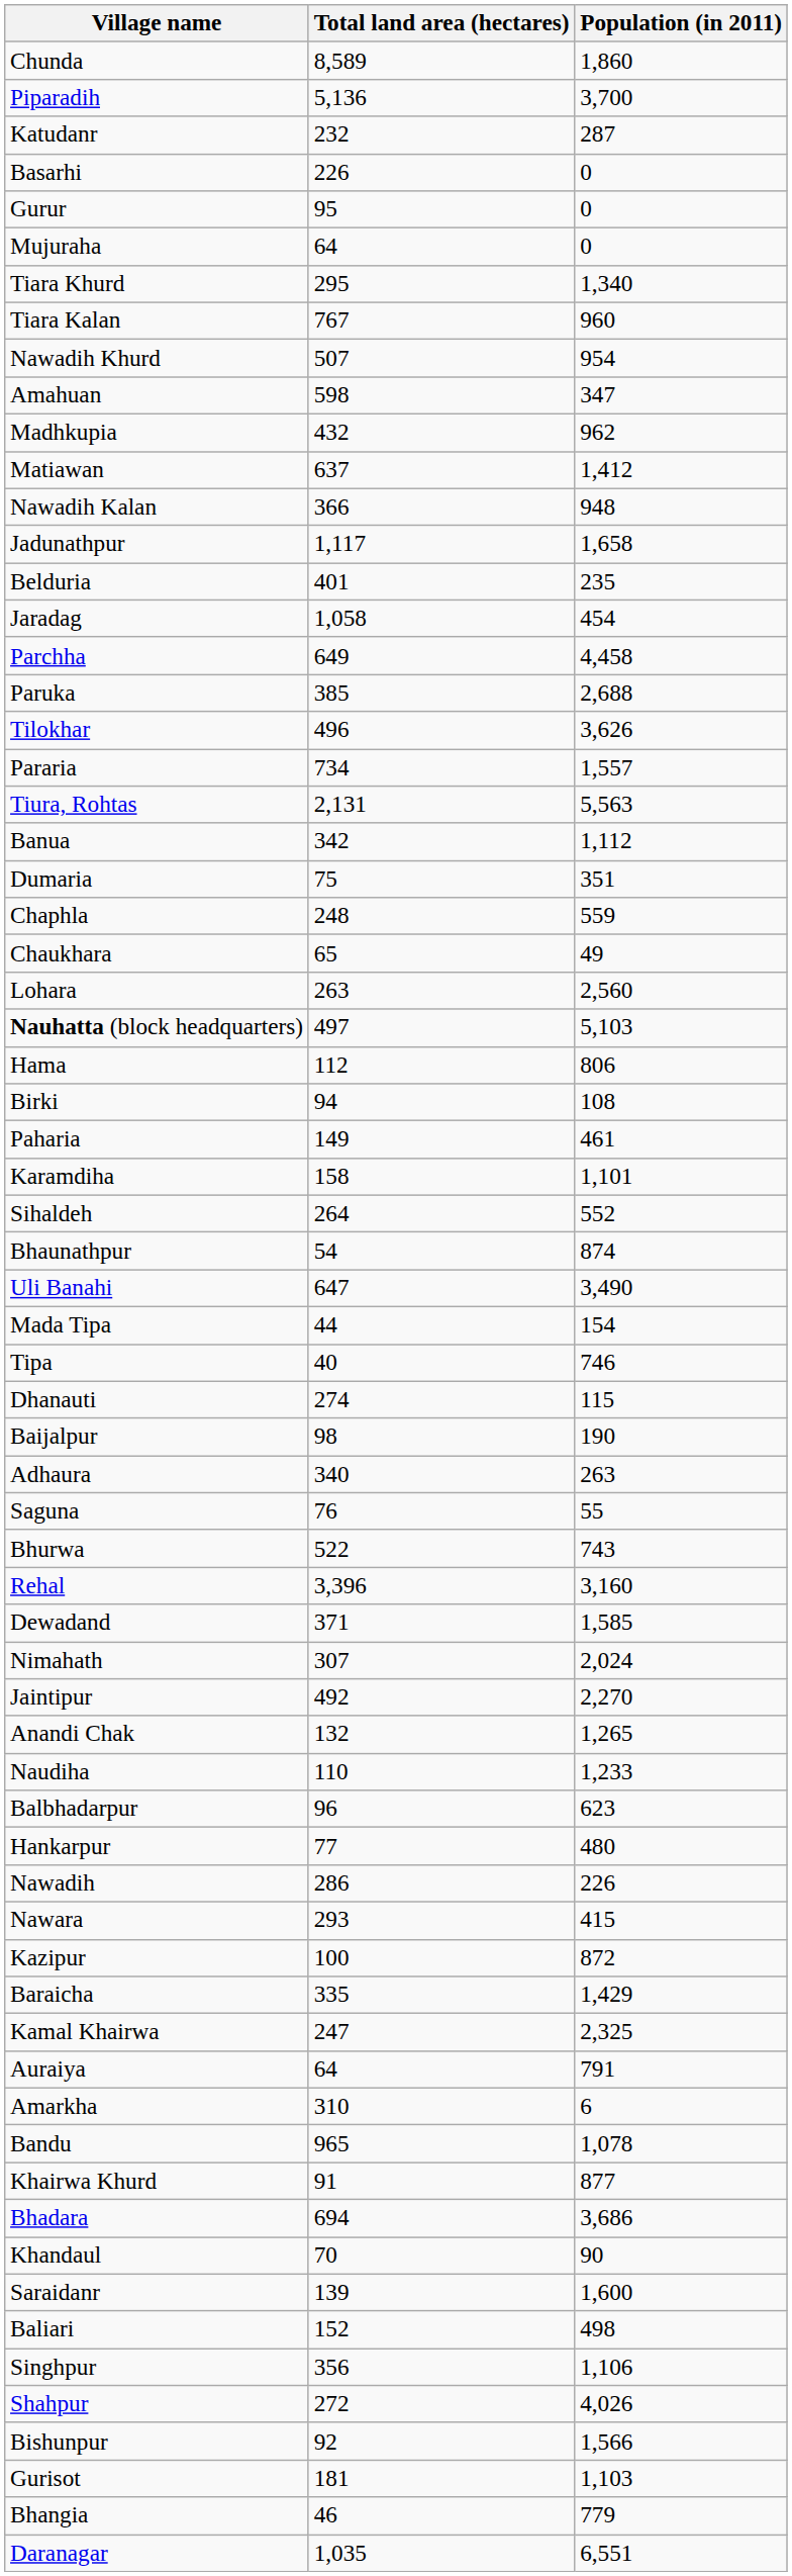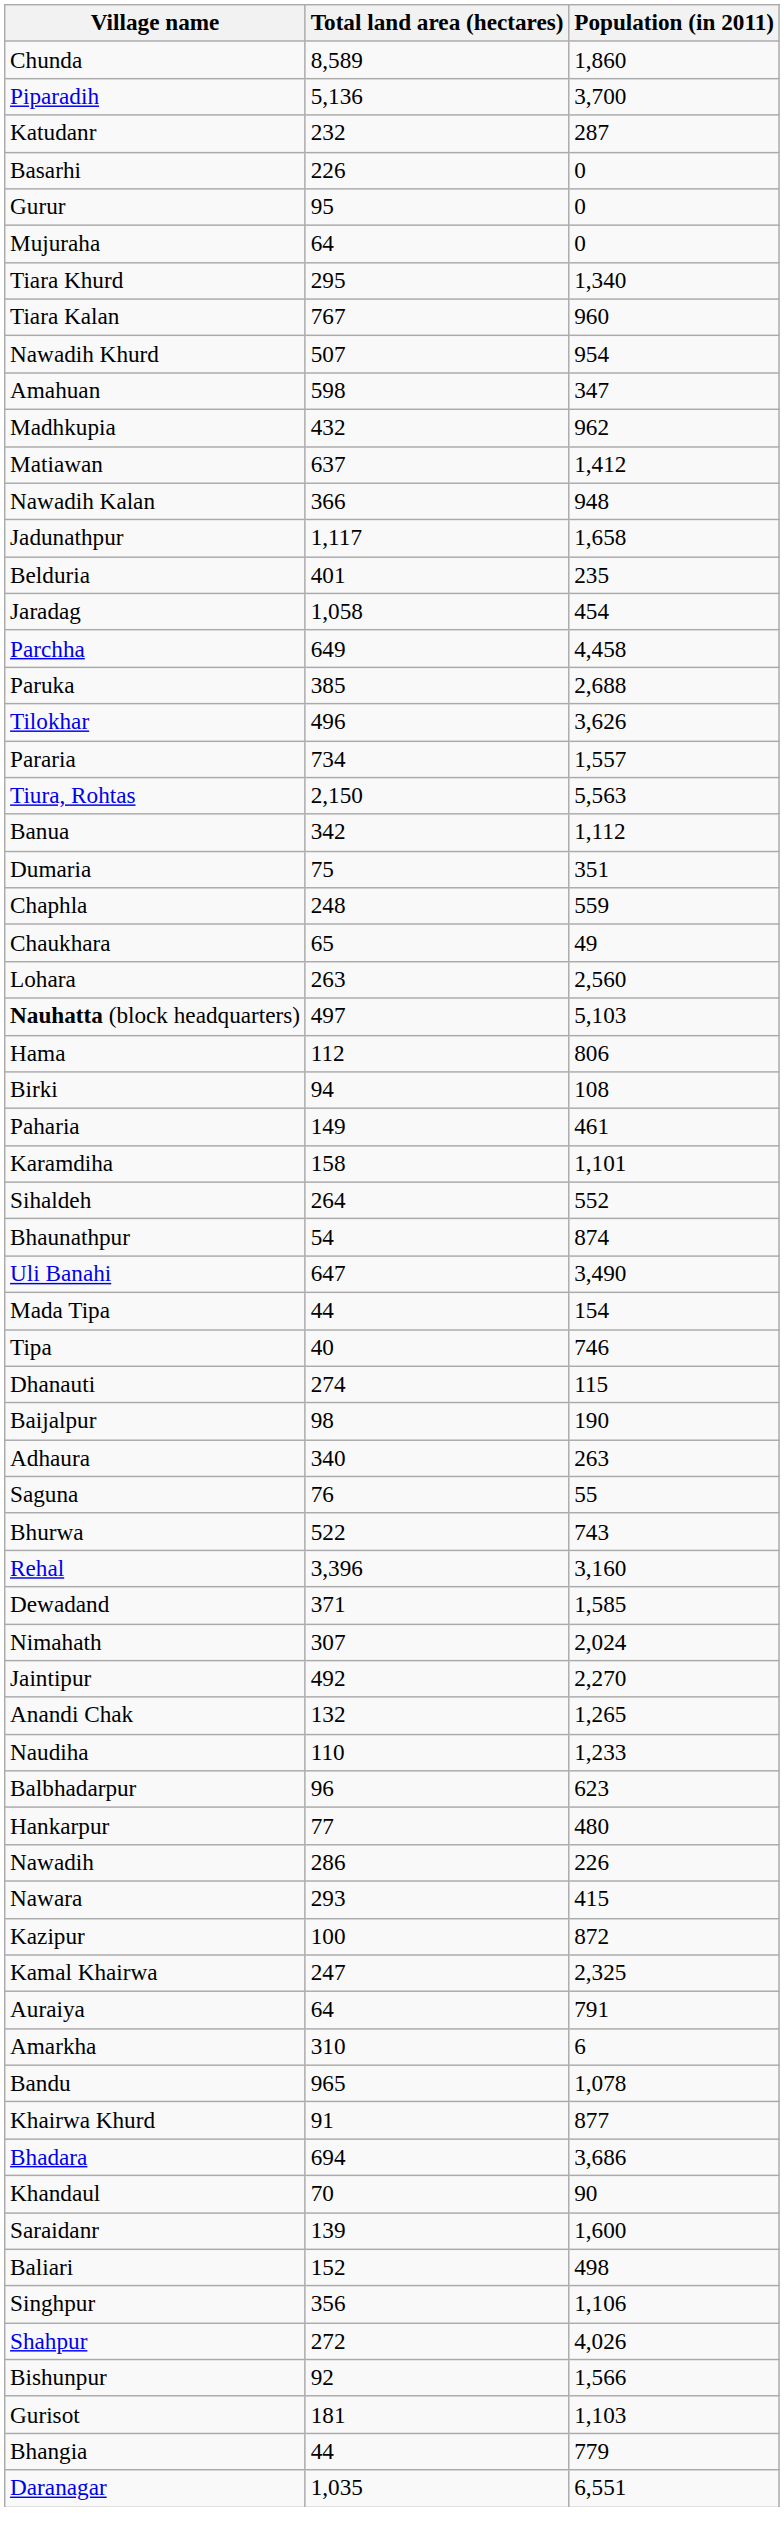 <table class="wikitable sortable">
 <tr>
 <th>Village name</th>
 <th>Total land area (hectares)</th>
 <th>Population (in 2011)</th>
 </tr>
 <tr>
 <td>Chunda</td>
 <td>8,589</td>
 <td>1,860</td>
 </tr>
 <tr>
 <td><a href='#'>Piparadih</a></td>
 <td>5,136</td>
 <td>3,700</td>
 </tr>
 <tr>
 <td>Katudanr</td>
 <td>232</td>
 <td>287</td>
 </tr>
 <tr>
 <td>Basarhi</td>
 <td>226</td>
 <td>0</td>
 </tr>
 <tr>
 <td>Gurur</td>
 <td>95</td>
 <td>0</td>
 </tr>
 <tr>
 <td>Mujuraha</td>
 <td>64</td>
 <td>0</td>
 </tr>
 <tr>
 <td>Tiara Khurd</td>
 <td>295</td>
 <td>1,340</td>
 </tr>
 <tr>
 <td>Tiara Kalan</td>
 <td>767</td>
 <td>960</td>
 </tr>
 <tr>
 <td>Nawadih Khurd</td>
 <td>507</td>
 <td>954</td>
 </tr>
 <tr>
 <td>Amahuan</td>
 <td>598</td>
 <td>347</td>
 </tr>
 <tr>
 <td>Madhkupia</td>
 <td>432</td>
 <td>962</td>
 </tr>
 <tr>
 <td>Matiawan</td>
 <td>637</td>
 <td>1,412</td>
 </tr>
 <tr>
 <td>Nawadih Kalan</td>
 <td>366</td>
 <td>948</td>
 </tr>
 <tr>
 <td>Jadunathpur</td>
 <td>1,117</td>
 <td>1,658</td>
 </tr>
 <tr>
 <td>Belduria</td>
 <td>401</td>
 <td>235</td>
 </tr>
 <tr>
 <td>Jaradag</td>
 <td>1,058</td>
 <td>454</td>
 </tr>
 <tr>
 <td><a href='#'>Parchha</a></td>
 <td>649</td>
 <td>4,458</td>
 </tr>
 <tr>
 <td>Paruka</td>
 <td>385</td>
 <td>2,688</td>
 </tr>
 <tr>
 <td><a href='#'>Tilokhar</a></td>
 <td>496</td>
 <td>3,626</td>
 </tr>
 <tr>
 <td>Pararia</td>
 <td>734</td>
 <td>1,557</td>
 </tr>
 <tr>
 <td><a href='#'>Tiura, Rohtas</a></td>
-<td>2,131</td>
+<td>2,150</td>
 <td>5,563</td>
 </tr>
 <tr>
 <td>Banua</td>
 <td>342</td>
 <td>1,112</td>
 </tr>
 <tr>
 <td>Dumaria</td>
 <td>75</td>
 <td>351</td>
 </tr>
 <tr>
 <td>Chaphla</td>
 <td>248</td>
 <td>559</td>
 </tr>
 <tr>
 <td>Chaukhara</td>
 <td>65</td>
 <td>49</td>
 </tr>
 <tr>
 <td>Lohara</td>
 <td>263</td>
 <td>2,560</td>
 </tr>
 <tr>
 <td><strong>Nauhatta</strong> (block headquarters)</td>
 <td>497</td>
 <td>5,103</td>
 </tr>
 <tr>
 <td>Hama</td>
 <td>112</td>
 <td>806</td>
 </tr>
 <tr>
 <td>Birki</td>
 <td>94</td>
 <td>108</td>
 </tr>
 <tr>
 <td>Paharia</td>
 <td>149</td>
 <td>461</td>
 </tr>
 <tr>
 <td>Karamdiha</td>
 <td>158</td>
 <td>1,101</td>
 </tr>
 <tr>
 <td>Sihaldeh</td>
 <td>264</td>
 <td>552</td>
 </tr>
 <tr>
 <td>Bhaunathpur</td>
 <td>54</td>
 <td>874</td>
 </tr>
 <tr>
 <td><a href='#'>Uli Banahi</a></td>
 <td>647</td>
 <td>3,490</td>
 </tr>
 <tr>
 <td>Mada Tipa</td>
 <td>44</td>
 <td>154</td>
 </tr>
 <tr>
 <td>Tipa</td>
 <td>40</td>
 <td>746</td>
 </tr>
 <tr>
 <td>Dhanauti</td>
 <td>274</td>
 <td>115</td>
 </tr>
 <tr>
 <td>Baijalpur</td>
 <td>98</td>
 <td>190</td>
 </tr>
 <tr>
 <td>Adhaura</td>
 <td>340</td>
 <td>263</td>
 </tr>
 <tr>
 <td>Saguna</td>
 <td>76</td>
 <td>55</td>
 </tr>
 <tr>
 <td>Bhurwa</td>
 <td>522</td>
 <td>743</td>
 </tr>
 <tr>
 <td><a href='#'>Rehal</a></td>
 <td>3,396</td>
 <td>3,160</td>
 </tr>
 <tr>
 <td>Dewadand</td>
 <td>371</td>
 <td>1,585</td>
 </tr>
 <tr>
 <td>Nimahath</td>
 <td>307</td>
 <td>2,024</td>
 </tr>
 <tr>
 <td>Jaintipur</td>
 <td>492</td>
 <td>2,270</td>
 </tr>
 <tr>
 <td>Anandi Chak</td>
 <td>132</td>
 <td>1,265</td>
 </tr>
 <tr>
 <td>Naudiha</td>
 <td>110</td>
 <td>1,233</td>
 </tr>
 <tr>
 <td>Balbhadarpur</td>
 <td>96</td>
 <td>623</td>
 </tr>
 <tr>
 <td>Hankarpur</td>
 <td>77</td>
 <td>480</td>
 </tr>
 <tr>
 <td>Nawadih</td>
 <td>286</td>
 <td>226</td>
 </tr>
 <tr>
 <td>Nawara</td>
 <td>293</td>
 <td>415</td>
 </tr>
 <tr>
 <td>Kazipur</td>
 <td>100</td>
 <td>872</td>
 </tr>
 <tr>
-<td>Baraicha</td>
-<td>335</td>
-<td>1,429</td>
-</tr>
-<tr>
 <td>Kamal Khairwa</td>
 <td>247</td>
 <td>2,325</td>
 </tr>
 <tr>
 <td>Auraiya</td>
 <td>64</td>
 <td>791</td>
 </tr>
 <tr>
 <td>Amarkha</td>
 <td>310</td>
 <td>6</td>
 </tr>
 <tr>
 <td>Bandu</td>
 <td>965</td>
 <td>1,078</td>
 </tr>
 <tr>
 <td>Khairwa Khurd</td>
 <td>91</td>
 <td>877</td>
 </tr>
 <tr>
 <td><a href='#'>Bhadara</a></td>
 <td>694</td>
 <td>3,686</td>
 </tr>
 <tr>
 <td>Khandaul</td>
 <td>70</td>
 <td>90</td>
 </tr>
 <tr>
 <td>Saraidanr</td>
 <td>139</td>
 <td>1,600</td>
 </tr>
 <tr>
 <td>Baliari</td>
 <td>152</td>
 <td>498</td>
 </tr>
 <tr>
 <td>Singhpur</td>
 <td>356</td>
 <td>1,106</td>
 </tr>
 <tr>
 <td><a href='#'>Shahpur</a></td>
 <td>272</td>
 <td>4,026</td>
 </tr>
 <tr>
 <td>Bishunpur</td>
 <td>92</td>
 <td>1,566</td>
 </tr>
 <tr>
 <td>Gurisot</td>
 <td>181</td>
 <td>1,103</td>
 </tr>
 <tr>
 <td>Bhangia</td>
-<td>46</td>
+<td>44</td>
 <td>779</td>
 </tr>
 <tr>
 <td><a href='#'>Daranagar</a></td>
 <td>1,035</td>
 <td>6,551</td>
 </tr>
 </table>
